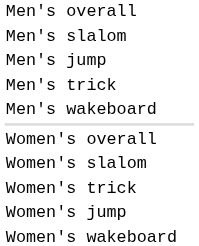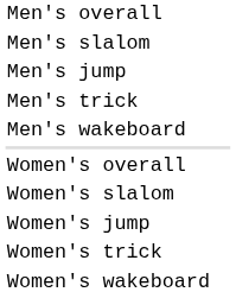 <table>
 <tr>
 <td>Men's overall</td>
 <td></td>
 <td></td>
 <td></td>
 </tr>
 <tr>
 <td>Men's slalom</td>
 <td></td>
 <td></td>
 <td></td>
 </tr>
 <tr>
 <td>Men's jump</td>
 <td></td>
 <td></td>
 <td></td>
 </tr>
 <tr>
 <td>Men's trick</td>
 <td></td>
 <td></td>
 <td></td>
 </tr>
 <tr>
 <td>Men's wakeboard</td>
 <td></td>
 <td></td>
 <td></td>
 </tr>
 <tr bgcolor=#dddddd>
 <td colspan=4></td>
 </tr>
 <tr>
 <td>Women's overall</td>
 <td></td>
 <td></td>
 <td></td>
 </tr>
 <tr>
 <td>Women's slalom</td>
 <td></td>
 <td></td>
 <td></td>
 </tr>
 <tr>
-<td>Women's trick</td>
+<td>Women's jump</td>
 <td></td>
 <td></td>
 <td></td>
 </tr>
 <tr>
-<td>Women's jump</td>
+<td>Women's trick</td>
 <td></td>
 <td></td>
 <td></td>
 </tr>
 <tr>
 <td>Women's wakeboard</td>
 <td></td>
 <td></td>
 <td></td>
 </tr>
 </table>
